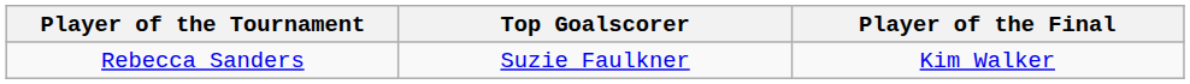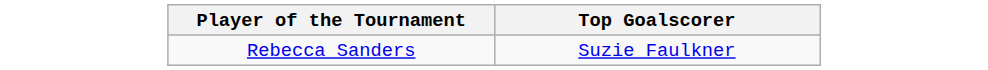 <table class=wikitable style="margin:auto; text-align:center">
 <tr>
 <th style="width: 220px;">Player of the Tournament</th>
 <th style="width: 220px;">Top Goalscorer</th>
-<th style="width: 220px;">Player of the Final</th>
 </tr>
 <tr>
 <td> <a href='#'>Rebecca Sanders</a></td>
 <td> <a href='#'>Suzie Faulkner</a></td>
-<td> <a href='#'>Kim Walker</a></td>
 </tr>
 </table>
